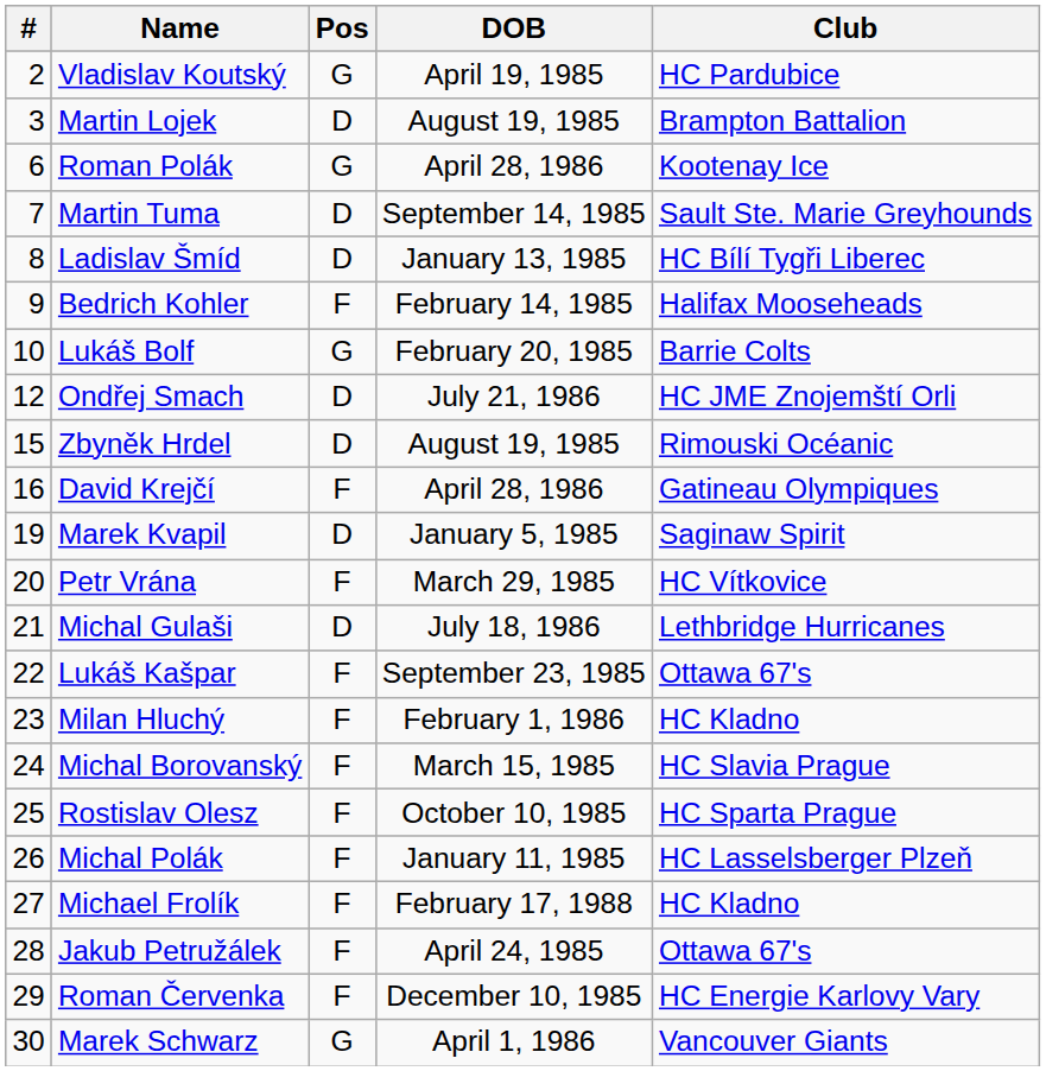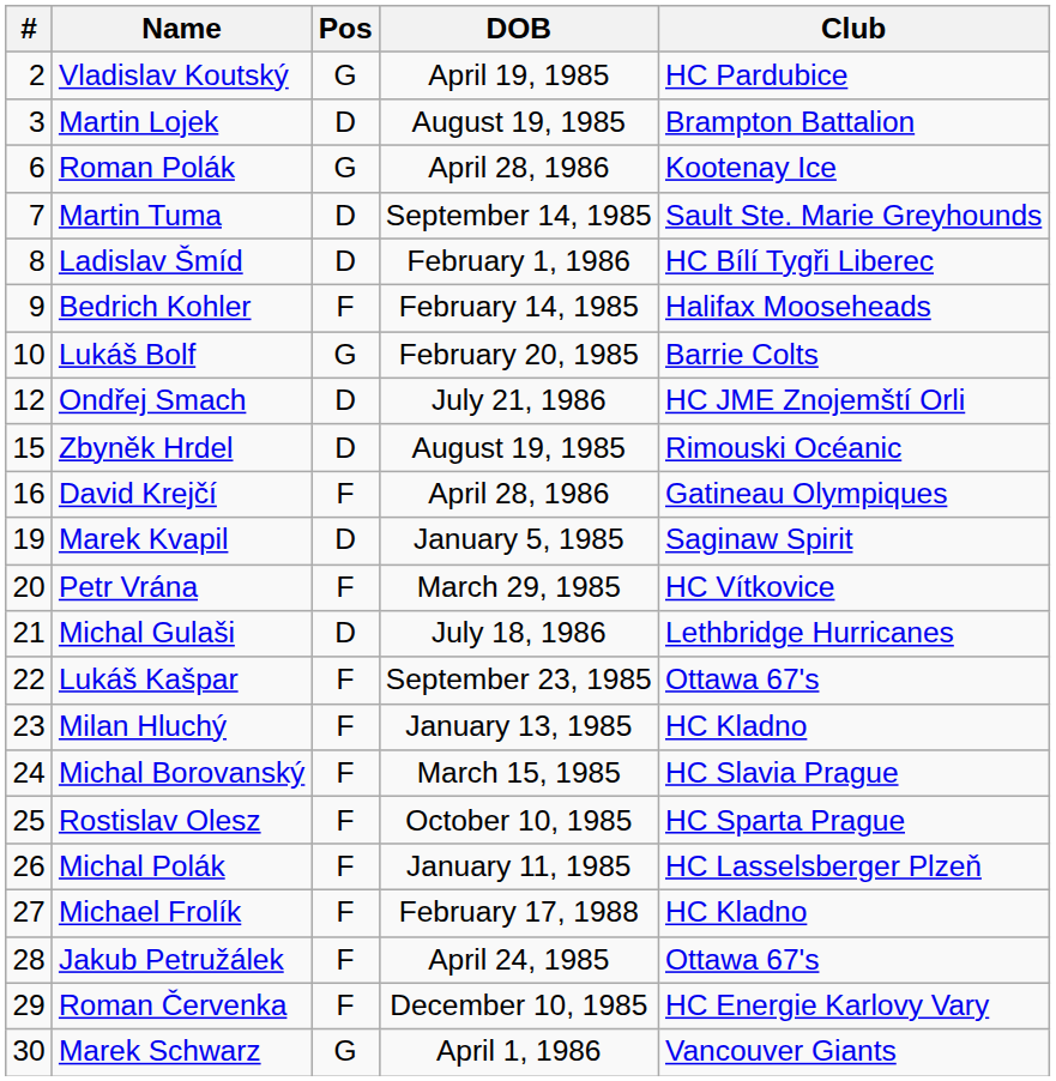 <table class="wikitable">
 <tr>
 <th>#</th>
 <th>Name</th>
 <th>Pos</th>
 <th>DOB</th>
 <th>Club</th>
 </tr>
 <tr>
 <td align=right>2</td>
 <td><a href='#'>Vladislav Koutský</a></td>
 <td align=center>G</td>
 <td align=center>April 19, 1985</td>
 <td><a href='#'>HC Pardubice</a> </td>
 </tr>
 <tr>
 <td align=right>3</td>
 <td><a href='#'>Martin Lojek</a></td>
 <td align=center>D</td>
 <td align=center>August 19, 1985</td>
 <td><a href='#'>Brampton Battalion</a> </td>
 </tr>
 <tr>
 <td align=right>6</td>
 <td><a href='#'>Roman Polák</a></td>
 <td align=center>G</td>
 <td align=center>April 28, 1986</td>
 <td><a href='#'>Kootenay Ice</a> </td>
 </tr>
 <tr>
 <td align=right>7</td>
 <td><a href='#'>Martin Tuma</a></td>
 <td align=center>D</td>
 <td align=center>September 14, 1985</td>
 <td><a href='#'>Sault Ste. Marie Greyhounds</a> </td>
 </tr>
 <tr>
 <td align=right>8</td>
 <td><a href='#'>Ladislav Šmíd</a></td>
 <td align=center>D</td>
-<td align=center>January 13, 1985</td>
+<td align=center>February 1, 1986</td>
 <td><a href='#'>HC Bílí Tygři Liberec</a> </td>
 </tr>
 <tr>
 <td align=right>9</td>
 <td><a href='#'>Bedrich Kohler</a></td>
 <td align=center>F</td>
 <td align=center>February 14, 1985</td>
 <td><a href='#'>Halifax Mooseheads</a> </td>
 </tr>
 <tr>
 <td align=right>10</td>
 <td><a href='#'>Lukáš Bolf</a></td>
 <td align=center>G</td>
 <td align=center>February 20, 1985</td>
 <td><a href='#'>Barrie Colts</a> </td>
 </tr>
 <tr>
 <td align=right>12</td>
 <td><a href='#'>Ondřej Smach</a></td>
 <td align=center>D</td>
 <td align=center>July 21, 1986</td>
 <td><a href='#'>HC JME Znojemští Orli</a> </td>
 </tr>
 <tr>
 <td align=right>15</td>
 <td><a href='#'>Zbyněk Hrdel</a></td>
 <td align=center>D</td>
 <td align=center>August 19, 1985</td>
 <td><a href='#'>Rimouski Océanic</a> </td>
 </tr>
 <tr>
 <td align=right>16</td>
 <td><a href='#'>David Krejčí</a></td>
 <td align=center>F</td>
 <td align=center>April 28, 1986</td>
 <td><a href='#'>Gatineau Olympiques</a> </td>
 </tr>
 <tr>
 <td align=right>19</td>
 <td><a href='#'>Marek Kvapil</a></td>
 <td align=center>D</td>
 <td align=center>January 5, 1985</td>
 <td><a href='#'>Saginaw Spirit</a> </td>
 </tr>
 <tr>
 <td align=right>20</td>
 <td><a href='#'>Petr Vrána</a></td>
 <td align=center>F</td>
 <td align=center>March 29, 1985</td>
 <td><a href='#'>HC Vítkovice</a> </td>
 </tr>
 <tr>
 <td align=right>21</td>
 <td><a href='#'>Michal Gulaši</a></td>
 <td align=center>D</td>
 <td align=center>July 18, 1986</td>
 <td><a href='#'>Lethbridge Hurricanes</a> </td>
 </tr>
 <tr>
 <td align=right>22</td>
 <td><a href='#'>Lukáš Kašpar</a></td>
 <td align=center>F</td>
 <td align=center>September 23, 1985</td>
 <td><a href='#'>Ottawa 67's</a> </td>
 </tr>
 <tr>
 <td align=right>23</td>
 <td><a href='#'>Milan Hluchý</a></td>
 <td align=center>F</td>
-<td align=center>February 1, 1986</td>
+<td align=center>January 13, 1985</td>
 <td><a href='#'>HC Kladno</a> </td>
 </tr>
 <tr>
 <td align=right>24</td>
 <td><a href='#'>Michal Borovanský</a></td>
 <td align=center>F</td>
 <td align=center>March 15, 1985</td>
 <td><a href='#'>HC Slavia Prague</a> </td>
 </tr>
 <tr>
 <td align=right>25</td>
 <td><a href='#'>Rostislav Olesz</a></td>
 <td align=center>F</td>
 <td align=center>October 10, 1985</td>
 <td><a href='#'>HC Sparta Prague</a> </td>
 </tr>
 <tr>
 <td align=right>26</td>
 <td><a href='#'>Michal Polák</a></td>
 <td align=center>F</td>
 <td align=center>January 11, 1985</td>
 <td><a href='#'>HC Lasselsberger Plzeň</a> </td>
 </tr>
 <tr>
 <td align=right>27</td>
 <td><a href='#'>Michael Frolík</a></td>
 <td align=center>F</td>
 <td align=center>February 17, 1988</td>
 <td><a href='#'>HC Kladno</a> </td>
 </tr>
 <tr>
 <td align=right>28</td>
 <td><a href='#'>Jakub Petružálek</a></td>
 <td align=center>F</td>
 <td align=center>April 24, 1985</td>
 <td><a href='#'>Ottawa 67's</a> </td>
 </tr>
 <tr>
 <td align=right>29</td>
 <td><a href='#'>Roman Červenka</a></td>
 <td align=center>F</td>
 <td align=center>December 10, 1985</td>
 <td><a href='#'>HC Energie Karlovy Vary</a> </td>
 </tr>
 <tr>
 <td align=right>30</td>
 <td><a href='#'>Marek Schwarz</a></td>
 <td align=center>G</td>
 <td align=center>April 1, 1986</td>
 <td><a href='#'>Vancouver Giants</a> </td>
 </tr>
 </table>
